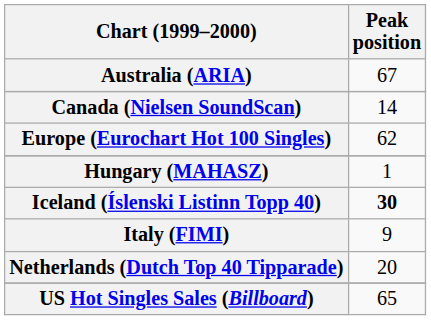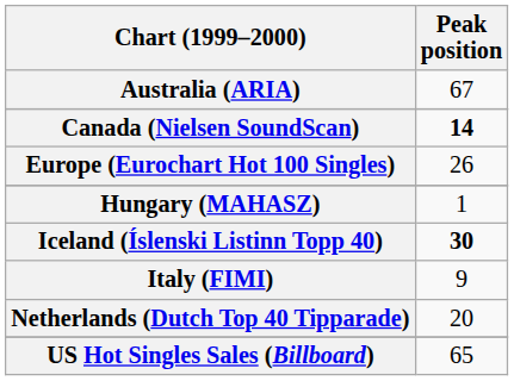 <table class="wikitable sortable plainrowheaders" style="text-align:center">
 <tr>
 <th scope="col">Chart (1999–2000)</th>
 <th scope="col">Peak<br>position</th>
 </tr>
 <tr>
 <th scope="row">Australia (<a href='#'>ARIA</a>)</th>
 <td>67</td>
 </tr>
 <tr>
 </tr>
 <tr>
 </tr>
 <tr>
 <th scope="row">Canada (<a href='#'>Nielsen SoundScan</a>)</th>
-<td>14</td>
+<td><strong>14</strong></td>
 </tr>
 <tr>
 <th scope="row">Europe (<a href='#'>Eurochart Hot 100 Singles</a>)</th>
-<td>62</td>
+<td>26</td>
 </tr>
 <tr>
 </tr>
 <tr>
 </tr>
 <tr>
 <th scope="row">Hungary (<a href='#'>MAHASZ</a>)</th>
 <td>1</td>
 </tr>
 <tr>
 <th scope="row">Iceland (<a href='#'>Íslenski Listinn Topp 40</a>)</th>
 <td><strong>30</strong></td>
 </tr>
 <tr>
 <th scope="row">Italy (<a href='#'>FIMI</a>)</th>
 <td>9</td>
 </tr>
 <tr>
 <th scope="row">Netherlands (<a href='#'>Dutch Top 40 Tipparade</a>)</th>
 <td>20</td>
 </tr>
 <tr>
 </tr>
 <tr>
 </tr>
 <tr>
 </tr>
 <tr>
 </tr>
 <tr>
 </tr>
 <tr>
 </tr>
 <tr>
 </tr>
 <tr>
 </tr>
 <tr>
 <th scope="row">US <a href='#'>Hot Singles Sales</a> (<em><a href='#'>Billboard</a></em>)</th>
 <td>65</td>
 </tr>
 </table>
